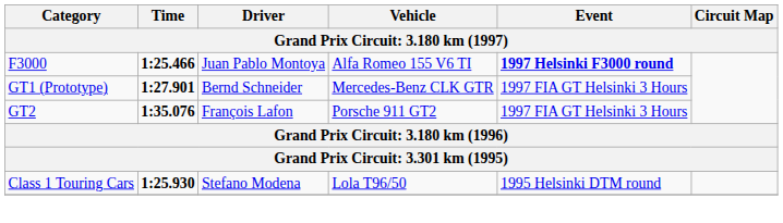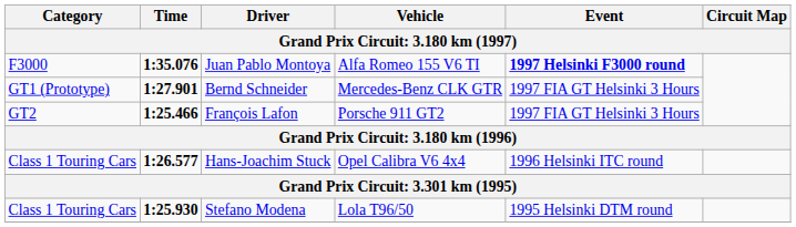 <table class="wikitable">
 <tr>
 <th>Category</th>
 <th>Time</th>
 <th>Driver</th>
 <th>Vehicle</th>
 <th>Event</th>
 <th>Circuit Map</th>
 </tr>
 <tr>
 <th colspan=6>Grand Prix Circuit: 3.180 km (1997)</th>
 </tr>
 <tr>
 <td><a href='#'>F3000</a></td>
-<td><strong>1:25.466</strong></td>
+<td><strong>1:35.076</strong></td>
 <td><a href='#'>Juan Pablo Montoya</a></td>
 <td><a href='#'>Alfa Romeo 155 V6 TI</a></td>
 <td><strong><a href='#'>1997 Helsinki F3000 round</a></strong></td>
 <td rowspan=3></td>
 </tr>
 <tr>
 <td><a href='#'>GT1 (Prototype)</a></td>
 <td><strong>1:27.901</strong></td>
 <td><a href='#'>Bernd Schneider</a></td>
 <td><a href='#'>Mercedes-Benz CLK GTR</a></td>
 <td><a href='#'>1997 FIA GT Helsinki 3 Hours</a></td>
 </tr>
 <tr>
 <td><a href='#'>GT2</a></td>
-<td><strong>1:35.076</strong></td>
+<td><strong>1:25.466</strong></td>
 <td><a href='#'>François Lafon</a></td>
 <td><a href='#'>Porsche 911 GT2</a></td>
 <td><a href='#'>1997 FIA GT Helsinki 3 Hours</a></td>
 </tr>
 <tr>
 <th colspan=6>Grand Prix Circuit: 3.180 km (1996)</th>
+</tr>
+<tr>
+<td><a href='#'>Class 1 Touring Cars</a></td>
+<td><strong>1:26.577</strong></td>
+<td><a href='#'>Hans-Joachim Stuck</a></td>
+<td><a href='#'>Opel Calibra V6 4x4</a></td>
+<td><a href='#'>1996 Helsinki ITC round</a></td>
+<td></td>
 </tr>
 <tr>
 <th colspan=6>Grand Prix Circuit: 3.301 km (1995)</th>
 </tr>
 <tr>
 <td><a href='#'>Class 1 Touring Cars</a></td>
 <td><strong>1:25.930</strong></td>
 <td><a href='#'>Stefano Modena</a></td>
 <td><a href='#'>Lola T96/50</a></td>
 <td><a href='#'>1995 Helsinki DTM round</a></td>
 <td></td>
 </tr>
 <tr>
 </tr>
 </table>
